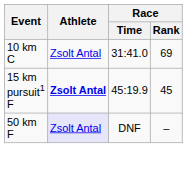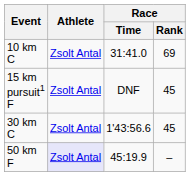 <table class="wikitable" border="1" style="font-size:90%">
 <tr>
 <th rowspan=2>Event</th>
 <th rowspan=2>Athlete</th>
 <th colspan=2>Race</th>
 </tr>
 <tr>
 <th>Time</th>
 <th>Rank</th>
 </tr>
 <tr>
 <td>10 km <br> C</td>
 <td><a href='#'>Zsolt Antal</a></td>
 <td align=center>31:41.0</td>
 <td align=center>69</td>
 </tr>
 <tr>
 <td>15 km <br> pursuit<sup>1</sup> <br> F</td>
-<td><strong><a href='#'>Zsolt Antal</a></strong></td>
-<td align=center>45:19.9</td>
+<td><a href='#'>Zsolt Antal</a></td>
+<td align=center>DNF</td>
+<td align=center>45</td>
+</tr>
+<tr>
+<td>30 km <br> C</td>
+<td><a href='#'>Zsolt Antal</a></td>
+<td align=center>1'43:56.6</td>
 <td align=center>45</td>
 </tr>
 <tr>
 <td>50 km <br> F</td>
 <td style="background: lavender;"><a href='#'>Zsolt Antal</a></td>
-<td align=center>DNF</td>
+<td align=center>45:19.9</td>
 <td align=center>–</td>
 </tr>
 </table>
